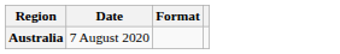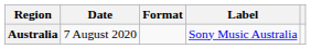 <table class="wikitable plainrowheaders" style="text-align:center;">
 <tr>
 <th scope="col">Region</th>
 <th scope="col">Date</th>
 <th scope="col">Format</th>
+<th scope="col">Label</th>
 <th scope="col"></th>
 </tr>
 <tr>
 <th scope="row">Australia</th>
 <td>7 August 2020</td>
 <td></td>
+<td><a href='#'>Sony Music Australia</a></td>
 <td></td>
 </tr>
 </table>
